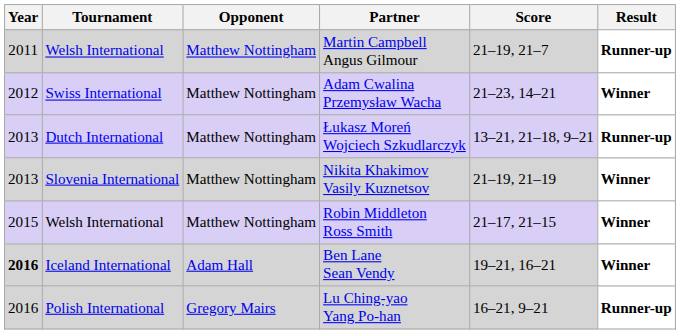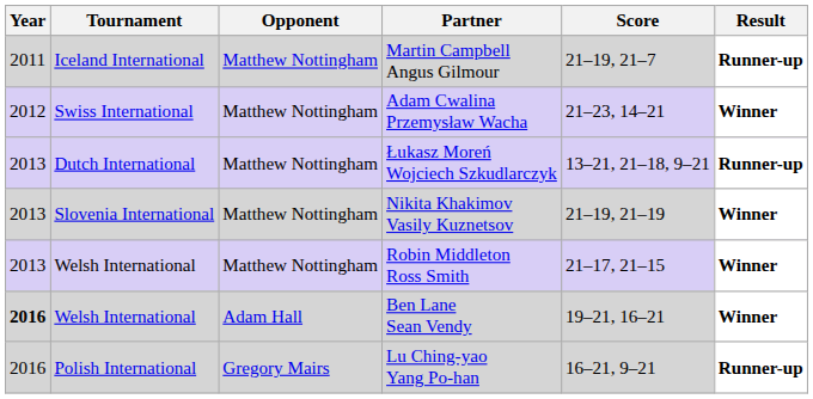 <table class="sortable wikitable" style="font-size: 90%;">
 <tr>
 <th>Year</th>
 <th>Tournament</th>
 <th>Opponent</th>
 <th>Partner</th>
 <th>Score</th>
 <th>Result</th>
 </tr>
 <tr style="background:#D5D5D5">
 <td align="center">2011</td>
-<td align="left"><a href='#'>Welsh International</a></td>
+<td align="left"><a href='#'>Iceland International</a></td>
 <td align="left"> <a href='#'>Matthew Nottingham</a></td>
 <td align="left"> <a href='#'>Martin Campbell</a><br> Angus Gilmour</td>
 <td align="left">21–19, 21–7</td>
 <td style="text-align:left; background:white"> <strong>Runner-up</strong></td>
 </tr>
 <tr style="background:#D8CEF6">
 <td align="center">2012</td>
 <td align="left"><a href='#'>Swiss International</a></td>
 <td align="left"> Matthew Nottingham</td>
 <td align="left"> <a href='#'>Adam Cwalina</a><br> <a href='#'>Przemysław Wacha</a></td>
 <td align="left">21–23, 14–21</td>
 <td style="text-align:left; background:white"> <strong>Winner</strong></td>
 </tr>
 <tr style="background:#D8CEF6">
 <td align="center">2013</td>
 <td align="left"><a href='#'>Dutch International</a></td>
 <td align="left"> Matthew Nottingham</td>
 <td align="left"> <a href='#'>Łukasz Moreń</a><br> <a href='#'>Wojciech Szkudlarczyk</a></td>
 <td align="left">13–21, 21–18, 9–21</td>
 <td style="text-align:left; background:white"> <strong>Runner-up</strong></td>
 </tr>
 <tr style="background:#D5D5D5">
 <td align="center">2013</td>
 <td align="left"><a href='#'>Slovenia International</a></td>
 <td align="left"> Matthew Nottingham</td>
 <td align="left"> <a href='#'>Nikita Khakimov</a><br> <a href='#'>Vasily Kuznetsov</a></td>
 <td align="left">21–19, 21–19</td>
 <td style="text-align:left; background:white"> <strong>Winner</strong></td>
 </tr>
 <tr style="background:#D8CEF6">
-<td align="center">2015</td>
+<td align="center">2013</td>
 <td align="left">Welsh International</td>
 <td align="left"> Matthew Nottingham</td>
 <td align="left"> <a href='#'>Robin Middleton</a><br> <a href='#'>Ross Smith</a></td>
 <td align="left">21–17, 21–15</td>
 <td style="text-align:left; background:white"> <strong>Winner</strong></td>
 </tr>
 <tr style="background:#D5D5D5">
 <td align="center"><strong>2016</strong></td>
-<td align="left"><a href='#'>Iceland International</a></td>
+<td align="left"><a href='#'>Welsh International</a></td>
 <td align="left"> <a href='#'>Adam Hall</a></td>
 <td align="left"> <a href='#'>Ben Lane</a><br> <a href='#'>Sean Vendy</a></td>
 <td align="left">19–21, 16–21</td>
 <td style="text-align:left; background:white"> <strong>Winner</strong></td>
 </tr>
 <tr style="background:#D5D5D5">
 <td align="center">2016</td>
 <td align="left"><a href='#'>Polish International</a></td>
 <td align="left"> <a href='#'>Gregory Mairs</a></td>
 <td align="left"> <a href='#'>Lu Ching-yao</a><br> <a href='#'>Yang Po-han</a></td>
 <td align="left">16–21, 9–21</td>
 <td style="text-align:left; background:white"> <strong>Runner-up</strong></td>
 </tr>
 </table>
